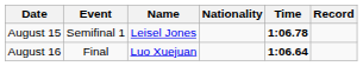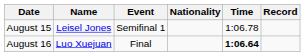 <table class=wikitable style=text-align:center>
 <tr>
 <th>Date</th>
+<th>Name</th>
 <th>Event</th>
-<th>Name</th>
 <th>Nationality</th>
 <th>Time</th>
 <th>Record</th>
 </tr>
 <tr>
 <td>August 15</td>
+<td><a href='#'>Leisel Jones</a></td>
 <td>Semifinal 1</td>
-<td><a href='#'>Leisel Jones</a></td>
 <td align=left></td>
-<td><strong>1:06.78</strong></td>
+<td>1:06.78</td>
 <td></td>
 </tr>
 <tr>
 <td>August 16</td>
+<td><a href='#'>Luo Xuejuan</a></td>
 <td>Final</td>
-<td><a href='#'>Luo Xuejuan</a></td>
 <td align=left></td>
 <td><strong>1:06.64</strong></td>
 <td></td>
 </tr>
 </table>
